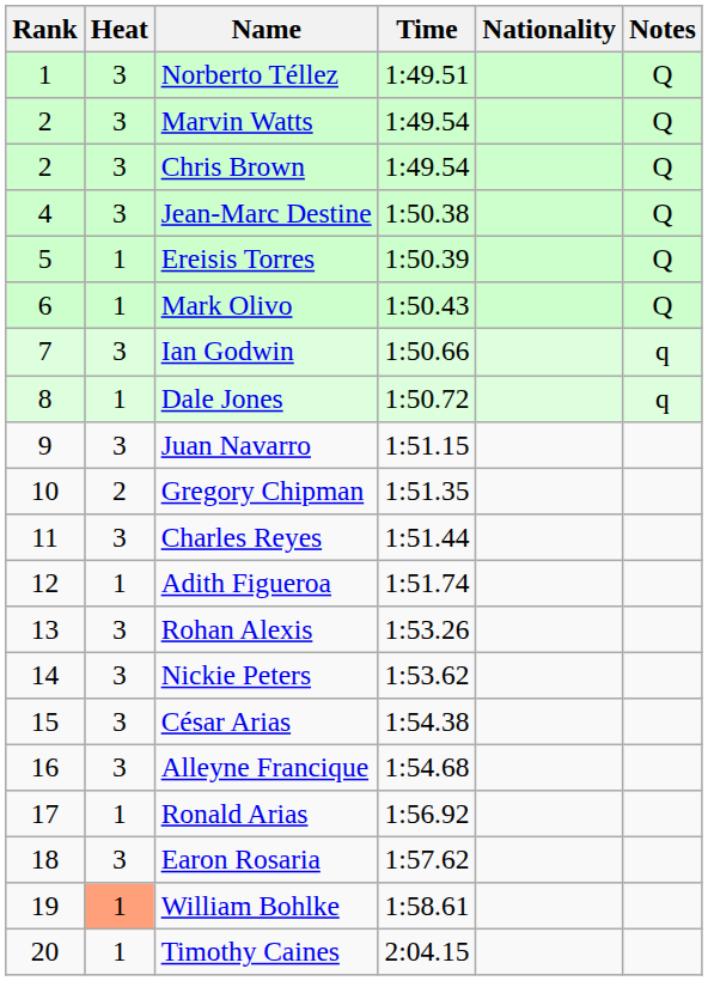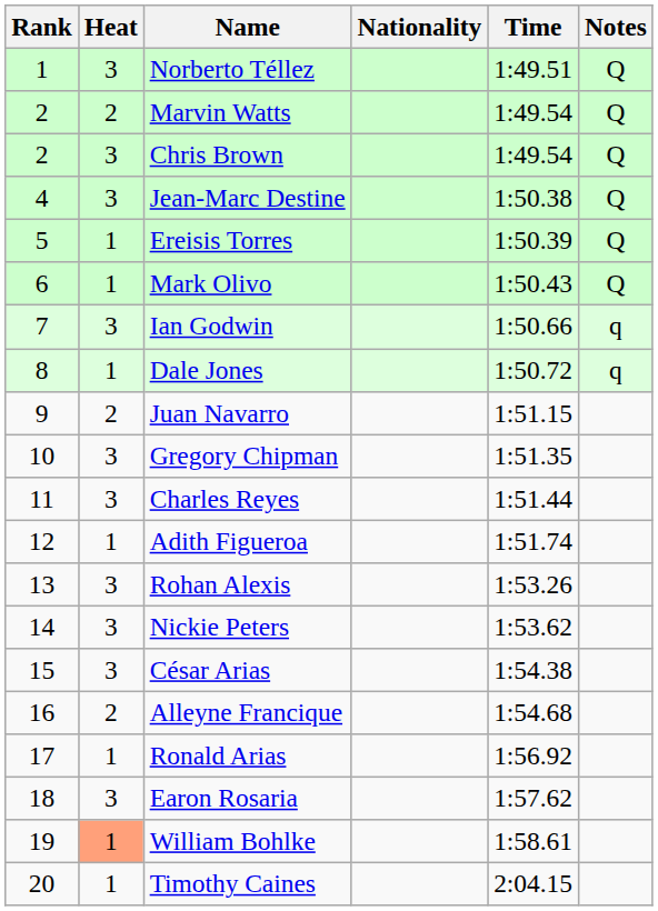 <table class="wikitable sortable" style="text-align:center; font-size:95%">
 <tr>
 <th>Rank</th>
 <th>Heat</th>
 <th>Name</th>
+<th>Nationality</th>
 <th>Time</th>
-<th>Nationality</th>
 <th>Notes</th>
 </tr>
 <tr bgcolor=ccffcc>
 <td>1</td>
 <td>3</td>
 <td align=left><a href='#'>Norberto Téllez</a></td>
+<td align=left></td>
 <td>1:49.51</td>
-<td align=left></td>
 <td>Q</td>
 </tr>
 <tr bgcolor=ccffcc>
 <td>2</td>
-<td>3</td>
+<td>2</td>
 <td align=left><a href='#'>Marvin Watts</a></td>
+<td align=left></td>
 <td>1:49.54</td>
-<td align=left></td>
 <td>Q</td>
 </tr>
 <tr bgcolor=ccffcc>
 <td>2</td>
 <td>3</td>
 <td align=left><a href='#'>Chris Brown</a></td>
+<td align=left></td>
 <td>1:49.54</td>
-<td align=left></td>
 <td>Q</td>
 </tr>
 <tr bgcolor=ccffcc>
 <td>4</td>
 <td>3</td>
 <td align=left><a href='#'>Jean-Marc Destine</a></td>
+<td align=left></td>
 <td>1:50.38</td>
-<td align=left></td>
 <td>Q</td>
 </tr>
 <tr bgcolor=ccffcc>
 <td>5</td>
 <td>1</td>
 <td align=left><a href='#'>Ereisis Torres</a></td>
+<td align=left></td>
 <td>1:50.39</td>
-<td align=left></td>
 <td>Q</td>
 </tr>
 <tr bgcolor=ccffcc>
 <td>6</td>
 <td>1</td>
 <td align=left><a href='#'>Mark Olivo</a></td>
+<td align=left></td>
 <td>1:50.43</td>
-<td align=left></td>
 <td>Q</td>
 </tr>
 <tr bgcolor=ddffdd>
 <td>7</td>
 <td>3</td>
 <td align=left><a href='#'>Ian Godwin</a></td>
+<td align=left></td>
 <td>1:50.66</td>
-<td align=left></td>
 <td>q</td>
 </tr>
 <tr bgcolor=ddffdd>
 <td>8</td>
 <td>1</td>
 <td align=left><a href='#'>Dale Jones</a></td>
+<td align=left></td>
 <td>1:50.72</td>
-<td align=left></td>
 <td>q</td>
 </tr>
 <tr>
 <td>9</td>
-<td>3</td>
+<td>2</td>
 <td align=left><a href='#'>Juan Navarro</a></td>
+<td align=left></td>
 <td>1:51.15</td>
-<td align=left></td>
 <td></td>
 </tr>
 <tr>
 <td>10</td>
-<td>2</td>
+<td>3</td>
 <td align=left><a href='#'>Gregory Chipman</a></td>
+<td align=left></td>
 <td>1:51.35</td>
-<td align=left></td>
 <td></td>
 </tr>
 <tr>
 <td>11</td>
 <td>3</td>
 <td align=left><a href='#'>Charles Reyes</a></td>
+<td align=left></td>
 <td>1:51.44</td>
-<td align=left></td>
 <td></td>
 </tr>
 <tr>
 <td>12</td>
 <td>1</td>
 <td align=left><a href='#'>Adith Figueroa</a></td>
+<td align=left></td>
 <td>1:51.74</td>
-<td align=left></td>
 <td></td>
 </tr>
 <tr>
 <td>13</td>
 <td>3</td>
 <td align=left><a href='#'>Rohan Alexis</a></td>
+<td align=left></td>
 <td>1:53.26</td>
-<td align=left></td>
 <td></td>
 </tr>
 <tr>
 <td>14</td>
 <td>3</td>
 <td align=left><a href='#'>Nickie Peters</a></td>
+<td align=left></td>
 <td>1:53.62</td>
-<td align=left></td>
 <td></td>
 </tr>
 <tr>
 <td>15</td>
 <td>3</td>
 <td align=left><a href='#'>César Arias</a></td>
+<td align=left></td>
 <td>1:54.38</td>
-<td align=left></td>
 <td></td>
 </tr>
 <tr>
 <td>16</td>
-<td>3</td>
+<td>2</td>
 <td align=left><a href='#'>Alleyne Francique</a></td>
+<td align=left></td>
 <td>1:54.68</td>
-<td align=left></td>
 <td></td>
 </tr>
 <tr>
 <td>17</td>
 <td>1</td>
 <td align=left><a href='#'>Ronald Arias</a></td>
+<td align=left></td>
 <td>1:56.92</td>
-<td align=left></td>
 <td></td>
 </tr>
 <tr>
 <td>18</td>
 <td>3</td>
 <td align=left><a href='#'>Earon Rosaria</a></td>
+<td align=left></td>
 <td>1:57.62</td>
-<td align=left></td>
 <td></td>
 </tr>
 <tr>
 <td>19</td>
 <td style="background: lightsalmon;">1</td>
 <td align=left><a href='#'>William Bohlke</a></td>
+<td align=left></td>
 <td>1:58.61</td>
-<td align=left></td>
 <td></td>
 </tr>
 <tr>
 <td>20</td>
 <td>1</td>
 <td align=left><a href='#'>Timothy Caines</a></td>
+<td align=left></td>
 <td>2:04.15</td>
-<td align=left></td>
 <td></td>
 </tr>
 </table>
